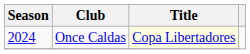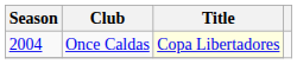 <table class="wikitable">
 <tr>
 <th>Season</th>
 <th>Club</th>
 <th>Title</th>
 <th></th>
 </tr>
 <tr>
-<td><a href='#'>2024</a></td>
+<td><a href='#'>2004</a></td>
 <td><a href='#'>Once Caldas</a></td>
 <td style="background: lightyellow;"><a href='#'>Copa Libertadores</a></td>
 </tr>
 <tr>
 </tr>
 </table>
